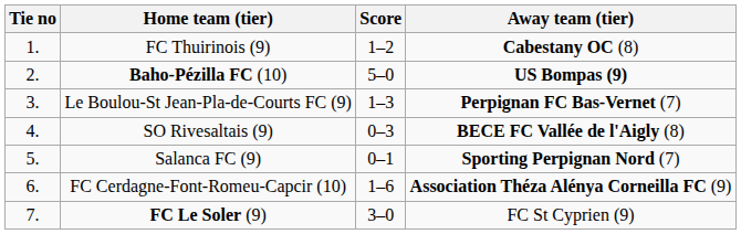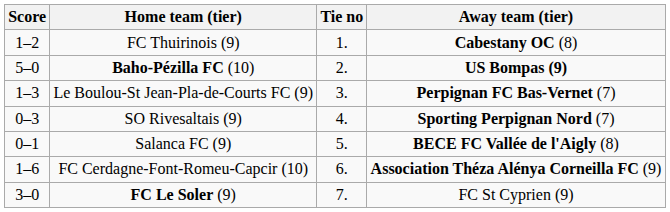 <table class="wikitable" style="text-align: center">
 <tr>
+<th>Score</th>
+<th>Home team (tier)</th>
 <th>Tie no</th>
-<th>Home team (tier)</th>
-<th>Score</th>
 <th>Away team (tier)</th>
 </tr>
 <tr>
+<td>1–2</td>
+<td>FC Thuirinois (9)</td>
 <td>1.</td>
-<td>FC Thuirinois (9)</td>
-<td>1–2</td>
 <td><strong>Cabestany OC</strong> (8)</td>
 </tr>
 <tr>
+<td>5–0</td>
+<td><strong>Baho-Pézilla FC</strong> (10)</td>
 <td>2.</td>
-<td><strong>Baho-Pézilla FC</strong> (10)</td>
-<td>5–0</td>
 <td><strong>US Bompas (9)</strong></td>
 </tr>
 <tr>
+<td>1–3</td>
+<td>Le Boulou-St Jean-Pla-de-Courts FC (9)</td>
 <td>3.</td>
-<td>Le Boulou-St Jean-Pla-de-Courts FC (9)</td>
-<td>1–3</td>
 <td><strong>Perpignan FC Bas-Vernet</strong> (7)</td>
 </tr>
 <tr>
+<td>0–3</td>
+<td>SO Rivesaltais (9)</td>
 <td>4.</td>
-<td>SO Rivesaltais (9)</td>
-<td>0–3</td>
+<td><strong>Sporting Perpignan Nord</strong> (7)</td>
+</tr>
+<tr>
+<td>0–1</td>
+<td>Salanca FC (9)</td>
+<td>5.</td>
 <td><strong>BECE FC Vallée de l'Aigly</strong> (8)</td>
 </tr>
 <tr>
-<td>5.</td>
-<td>Salanca FC (9)</td>
-<td>0–1</td>
-<td><strong>Sporting Perpignan Nord</strong> (7)</td>
-</tr>
-<tr>
+<td>1–6</td>
+<td>FC Cerdagne-Font-Romeu-Capcir (10)</td>
 <td>6.</td>
-<td>FC Cerdagne-Font-Romeu-Capcir (10)</td>
-<td>1–6</td>
 <td><strong>Association Théza Alénya Corneilla FC</strong> (9)</td>
 </tr>
 <tr>
+<td>3–0</td>
+<td><strong>FC Le Soler</strong> (9)</td>
 <td>7.</td>
-<td><strong>FC Le Soler</strong> (9)</td>
-<td>3–0</td>
 <td>FC St Cyprien (9)</td>
 </tr>
 </table>
